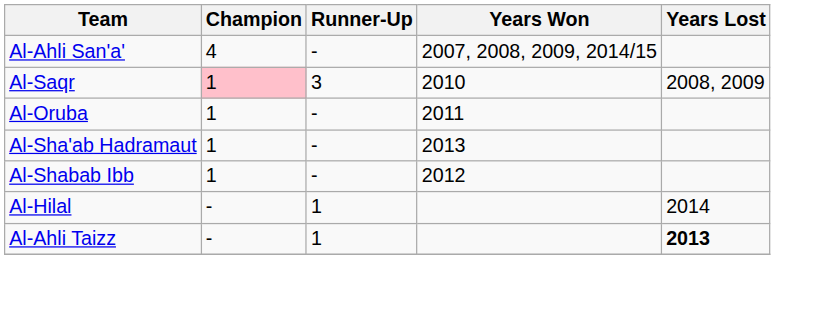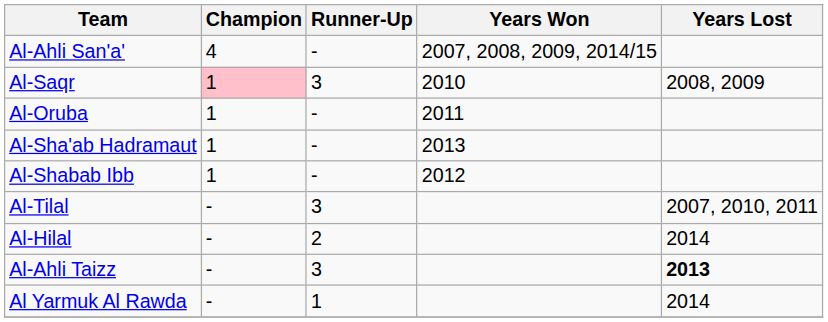 <table class="wikitable" align="center">
 <tr>
 <th>Team</th>
 <th>Champion</th>
 <th>Runner-Up</th>
 <th>Years Won</th>
 <th>Years Lost</th>
 </tr>
 <tr>
 <td><a href='#'>Al-Ahli San'a'</a></td>
 <td>4</td>
 <td>-</td>
 <td>2007, 2008, 2009, 2014/15</td>
 <td></td>
 </tr>
 <tr>
 <td><a href='#'>Al-Saqr</a></td>
 <td style="background: pink;">1</td>
 <td>3</td>
 <td>2010</td>
 <td>2008, 2009</td>
 </tr>
 <tr>
 <td><a href='#'>Al-Oruba</a></td>
 <td>1</td>
 <td>-</td>
 <td>2011</td>
 <td></td>
 </tr>
 <tr>
 <td><a href='#'>Al-Sha'ab Hadramaut</a></td>
 <td>1</td>
 <td>-</td>
 <td>2013</td>
 <td></td>
 </tr>
 <tr>
 <td><a href='#'>Al-Shabab Ibb</a></td>
 <td>1</td>
 <td>-</td>
 <td>2012</td>
 <td></td>
 </tr>
 <tr>
+<td><a href='#'>Al-Tilal</a></td>
+<td>-</td>
+<td>3</td>
+<td></td>
+<td>2007, 2010, 2011</td>
+</tr>
+<tr>
 <td><a href='#'>Al-Hilal</a></td>
+<td>-</td>
+<td>2</td>
+<td></td>
+<td>2014</td>
+</tr>
+<tr>
+<td><a href='#'>Al-Ahli Taizz</a></td>
+<td>-</td>
+<td>3</td>
+<td></td>
+<td><strong>2013</strong></td>
+</tr>
+<tr>
+<td><a href='#'>Al Yarmuk Al Rawda</a></td>
 <td>-</td>
 <td>1</td>
 <td></td>
 <td>2014</td>
 </tr>
 <tr>
-<td><a href='#'>Al-Ahli Taizz</a></td>
-<td>-</td>
-<td>1</td>
-<td></td>
-<td><strong>2013</strong></td>
-</tr>
-<tr>
 </tr>
 </table>
